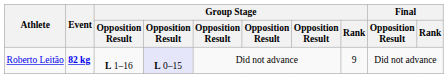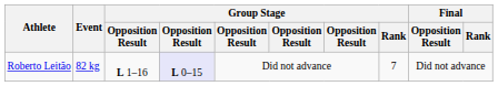 <table class=wikitable style="font-size:90%">
 <tr>
 <th rowspan="2">Athlete</th>
 <th rowspan="2">Event</th>
 <th colspan="6">Group Stage</th>
 <th colspan=2>Final</th>
 </tr>
 <tr>
 <th>Opposition<br>Result</th>
 <th>Opposition<br>Result</th>
 <th>Opposition<br>Result</th>
 <th>Opposition<br>Result</th>
 <th>Opposition<br>Result</th>
 <th>Rank</th>
 <th>Opposition<br>Result</th>
 <th>Rank</th>
 </tr>
 <tr align=center>
 <td align=left><a href='#'>Roberto Leitão</a></td>
-<td align=left><strong><a href='#'>82 kg</a></strong></td>
+<td align=left><a href='#'>82 kg</a></td>
 <td><br><strong>L</strong> 1–16</td>
 <td style="background: lavender;"><br><strong>L</strong> 0–15</td>
 <td colspan=3>Did not advance</td>
-<td>9</td>
+<td>7</td>
 <td colspan=2>Did not advance</td>
 </tr>
 </table>
